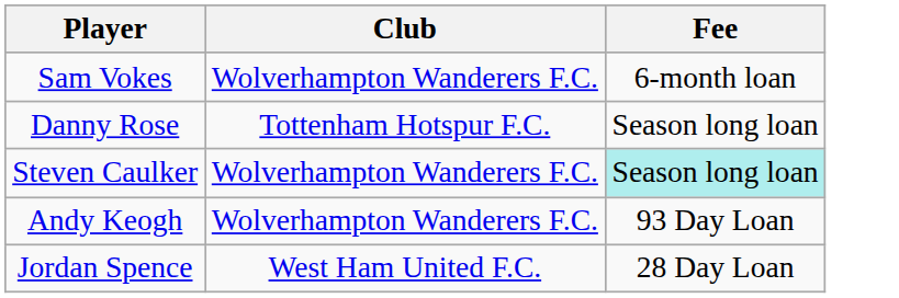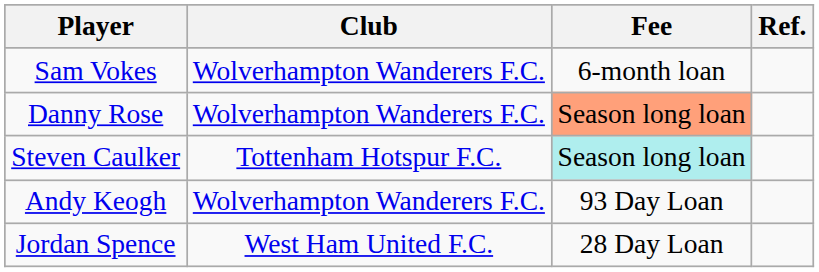 <table class="wikitable" style="text-align: center">
 <tr>
 <th>Player</th>
 <th>Club</th>
 <th>Fee</th>
+<th>Ref.</th>
 </tr>
 <tr>
 <td><a href='#'>Sam Vokes</a></td>
 <td><a href='#'>Wolverhampton Wanderers F.C.</a></td>
 <td>6-month loan</td>
+<td></td>
 </tr>
 <tr>
 <td><a href='#'>Danny Rose</a></td>
-<td><a href='#'>Tottenham Hotspur F.C.</a></td>
-<td>Season long loan</td>
+<td><a href='#'>Wolverhampton Wanderers F.C.</a></td>
+<td style="background: lightsalmon;">Season long loan</td>
+<td></td>
 </tr>
 <tr>
 <td><a href='#'>Steven Caulker</a></td>
-<td><a href='#'>Wolverhampton Wanderers F.C.</a></td>
+<td><a href='#'>Tottenham Hotspur F.C.</a></td>
 <td style="background: paleturquoise;">Season long loan</td>
+<td></td>
 </tr>
 <tr>
 <td><a href='#'>Andy Keogh</a></td>
 <td><a href='#'>Wolverhampton Wanderers F.C.</a></td>
 <td>93 Day Loan</td>
+<td></td>
 </tr>
 <tr>
 <td><a href='#'>Jordan Spence</a></td>
 <td><a href='#'>West Ham United F.C.</a></td>
 <td>28 Day Loan</td>
+<td></td>
 </tr>
 </table>
